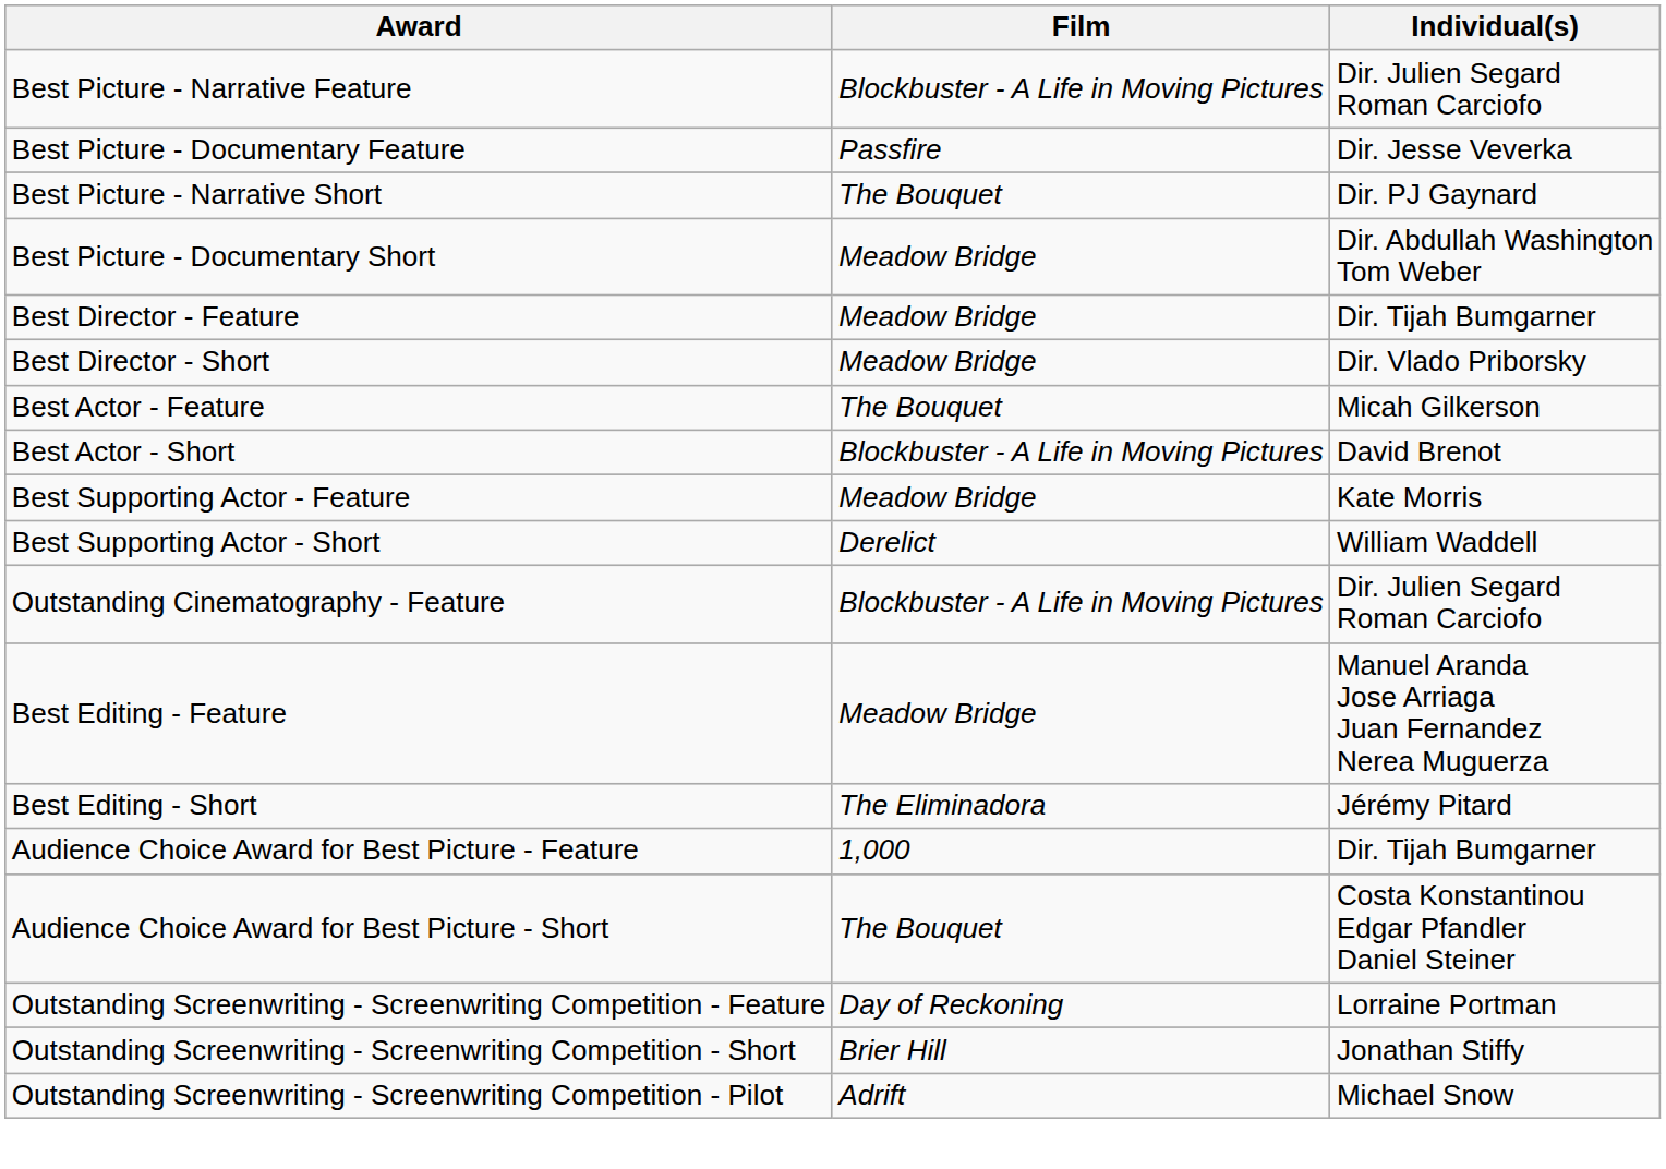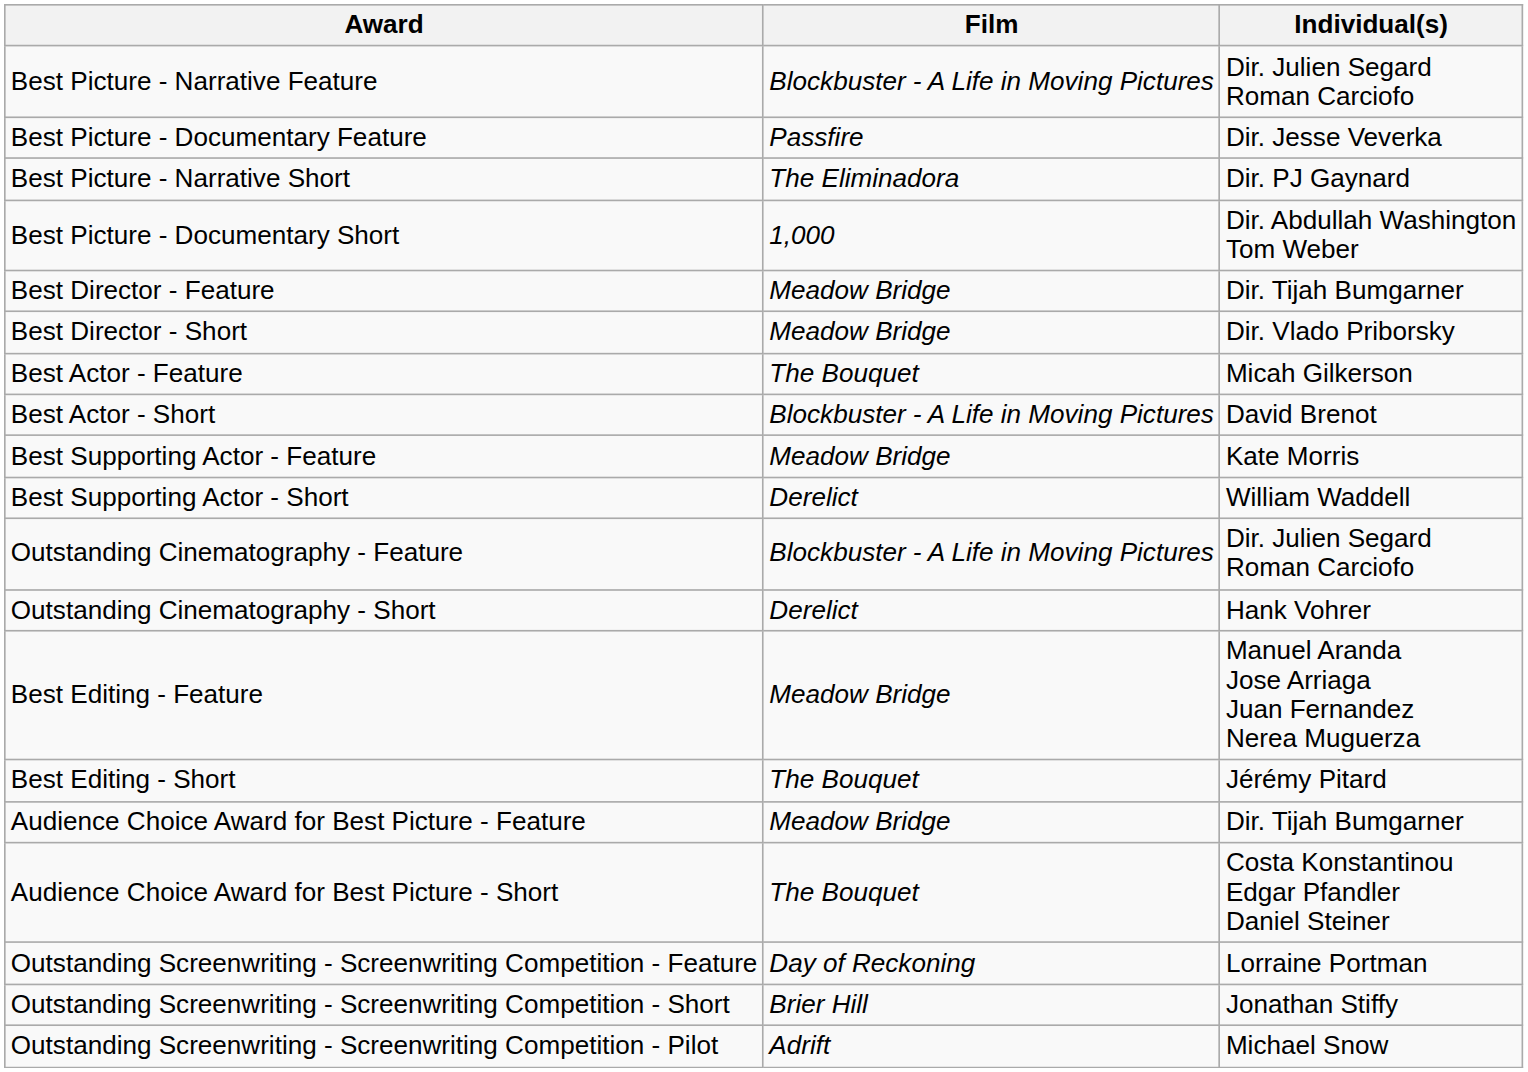 <table class="wikitable">
 <tr>
 <th>Award</th>
 <th>Film</th>
 <th>Individual(s)</th>
 </tr>
 <tr>
 <td>Best Picture - Narrative Feature</td>
 <td><em>Blockbuster - A Life in Moving Pictures</em></td>
 <td>Dir. Julien Segard<br> Roman Carciofo</td>
 </tr>
 <tr>
 <td>Best Picture - Documentary Feature</td>
 <td><em>Passfire</em></td>
 <td>Dir. Jesse Veverka</td>
 </tr>
 <tr>
 <td>Best Picture - Narrative Short</td>
-<td><em>The Bouquet</em></td>
+<td><em>The Eliminadora</em></td>
 <td>Dir. PJ Gaynard</td>
 </tr>
 <tr>
 <td>Best Picture - Documentary Short</td>
-<td><em>Meadow Bridge</em></td>
+<td><em>1,000</em></td>
 <td>Dir. Abdullah Washington<br> Tom Weber</td>
 </tr>
 <tr>
 <td>Best Director - Feature</td>
 <td><em>Meadow Bridge</em></td>
 <td>Dir. Tijah Bumgarner</td>
 </tr>
 <tr>
 <td>Best Director - Short</td>
 <td><em>Meadow Bridge</em></td>
 <td>Dir. Vlado Priborsky</td>
 </tr>
 <tr>
 <td>Best Actor - Feature</td>
 <td><em>The Bouquet</em></td>
 <td>Micah Gilkerson</td>
 </tr>
 <tr>
 <td>Best Actor - Short</td>
 <td><em>Blockbuster - A Life in Moving Pictures</em></td>
 <td>David Brenot</td>
 </tr>
 <tr>
 <td>Best Supporting Actor - Feature</td>
 <td><em>Meadow Bridge</em></td>
 <td>Kate Morris</td>
 </tr>
 <tr>
 <td>Best Supporting Actor - Short</td>
 <td><em>Derelict</em></td>
 <td>William Waddell</td>
 </tr>
 <tr>
 <td>Outstanding Cinematography - Feature</td>
 <td><em>Blockbuster - A Life in Moving Pictures</em></td>
 <td>Dir. Julien Segard<br> Roman Carciofo</td>
 </tr>
 <tr>
+<td>Outstanding Cinematography - Short</td>
+<td><em>Derelict</em></td>
+<td>Hank Vohrer</td>
+</tr>
+<tr>
 <td>Best Editing - Feature</td>
 <td><em>Meadow Bridge</em></td>
 <td>Manuel Aranda<br> Jose Arriaga<br> Juan Fernandez<br> Nerea Muguerza</td>
 </tr>
 <tr>
 <td>Best Editing - Short</td>
-<td><em>The Eliminadora</em></td>
+<td><em>The Bouquet</em></td>
 <td>Jérémy Pitard</td>
 </tr>
 <tr>
 <td>Audience Choice Award for Best Picture - Feature</td>
-<td><em>1,000</em></td>
+<td><em>Meadow Bridge</em></td>
 <td>Dir. Tijah Bumgarner</td>
 </tr>
 <tr>
 <td>Audience Choice Award for Best Picture - Short</td>
 <td><em>The Bouquet</em></td>
 <td>Costa Konstantinou<br> Edgar Pfandler<br> Daniel Steiner</td>
 </tr>
 <tr>
 <td>Outstanding Screenwriting - Screenwriting Competition - Feature</td>
 <td><em>Day of Reckoning</em></td>
 <td>Lorraine Portman</td>
 </tr>
 <tr>
 <td>Outstanding Screenwriting - Screenwriting Competition - Short</td>
 <td><em>Brier Hill</em></td>
 <td>Jonathan Stiffy</td>
 </tr>
 <tr>
 <td>Outstanding Screenwriting - Screenwriting Competition - Pilot</td>
 <td><em>Adrift</em></td>
 <td>Michael Snow</td>
 </tr>
 </table>
